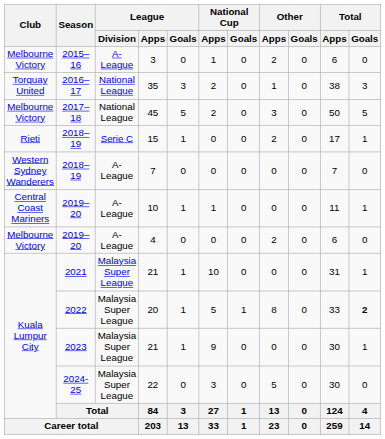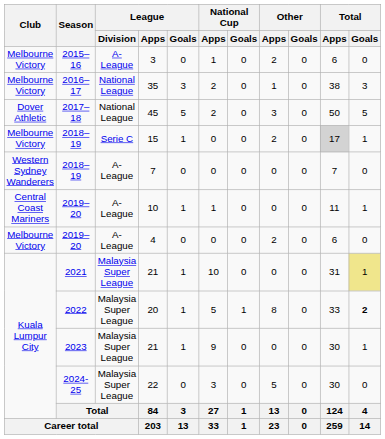 <table class="wikitable" style="text-align: center;">
 <tr>
 <th rowspan="2">Club</th>
 <th rowspan="2">Season</th>
 <th colspan="3">League</th>
 <th colspan="2">National Cup</th>
 <th colspan="2">Other</th>
 <th colspan="2">Total</th>
 </tr>
 <tr>
 <th>Division</th>
 <th>Apps</th>
 <th>Goals</th>
 <th>Apps</th>
 <th>Goals</th>
 <th>Apps</th>
 <th>Goals</th>
 <th>Apps</th>
 <th>Goals</th>
 </tr>
 <tr>
 <td rowspan="1" valign="center"><a href='#'>Melbourne Victory</a></td>
 <td><a href='#'>2015–16</a></td>
 <td><a href='#'>A-League</a></td>
 <td>3</td>
 <td>0</td>
 <td>1</td>
 <td>0</td>
 <td>2</td>
 <td>0</td>
 <td>6</td>
 <td>0</td>
 </tr>
 <tr>
-<td><a href='#'>Torquay United</a></td>
+<td><a href='#'>Melbourne Victory</a></td>
 <td><a href='#'>2016–17</a></td>
 <td><a href='#'>National League</a></td>
 <td>35</td>
 <td>3</td>
 <td>2</td>
 <td>0</td>
 <td>1</td>
 <td>0</td>
 <td>38</td>
 <td>3</td>
 </tr>
 <tr>
-<td><a href='#'>Melbourne Victory</a></td>
+<td><a href='#'>Dover Athletic</a></td>
 <td><a href='#'>2017–18</a></td>
 <td>National League</td>
 <td>45</td>
 <td>5</td>
 <td>2</td>
 <td>0</td>
 <td>3</td>
 <td>0</td>
 <td>50</td>
 <td>5</td>
 </tr>
 <tr>
-<td><a href='#'>Rieti</a></td>
+<td><a href='#'>Melbourne Victory</a></td>
 <td><a href='#'>2018–19</a></td>
 <td><a href='#'>Serie C</a></td>
 <td>15</td>
 <td>1</td>
 <td>0</td>
 <td>0</td>
 <td>2</td>
 <td>0</td>
-<td>17</td>
+<td style="background: lightgrey;">17</td>
 <td>1</td>
 </tr>
 <tr>
 <td><a href='#'>Western Sydney Wanderers</a></td>
 <td><a href='#'>2018–19</a></td>
 <td>A-League</td>
 <td>7</td>
 <td>0</td>
 <td>0</td>
 <td>0</td>
 <td>0</td>
 <td>0</td>
 <td>7</td>
 <td>0</td>
 </tr>
 <tr>
 <td><a href='#'>Central Coast Mariners</a></td>
 <td><a href='#'>2019–20</a></td>
 <td>A-League</td>
 <td>10</td>
 <td>1</td>
 <td>1</td>
 <td>0</td>
 <td>0</td>
 <td>0</td>
 <td>11</td>
 <td>1</td>
 </tr>
 <tr>
 <td><a href='#'>Melbourne Victory</a></td>
 <td><a href='#'>2019–20</a></td>
 <td>A-League</td>
 <td>4</td>
 <td>0</td>
 <td>0</td>
 <td>0</td>
 <td>2</td>
 <td>0</td>
 <td>6</td>
 <td>0</td>
 </tr>
 <tr>
 <td rowspan=5><a href='#'>Kuala Lumpur City</a></td>
 <td><a href='#'>2021</a></td>
 <td><a href='#'>Malaysia Super League</a></td>
 <td>21</td>
 <td>1</td>
 <td>10</td>
 <td>0</td>
 <td>0</td>
 <td>0</td>
 <td>31</td>
-<td>1</td>
+<td style="background: khaki;">1</td>
 </tr>
 <tr>
 <td><a href='#'>2022</a></td>
 <td>Malaysia Super League</td>
 <td>20</td>
 <td>1</td>
 <td>5</td>
 <td>1</td>
 <td>8</td>
 <td>0</td>
 <td>33</td>
 <td><strong>2</strong></td>
 </tr>
 <tr>
 <td><a href='#'>2023</a></td>
 <td>Malaysia Super League</td>
 <td>21</td>
 <td>1</td>
 <td>9</td>
 <td>0</td>
 <td>0</td>
 <td>0</td>
 <td>30</td>
 <td>1</td>
 </tr>
 <tr>
 <td><a href='#'>2024-25</a></td>
 <td>Malaysia Super League</td>
 <td>22</td>
 <td>0</td>
 <td>3</td>
 <td>0</td>
 <td>5</td>
 <td>0</td>
 <td>30</td>
 <td>0</td>
 </tr>
 <tr>
 <th colspan=2>Total</th>
 <th>84</th>
 <th>3</th>
 <th>27</th>
 <th>1</th>
 <th>13</th>
 <th>0</th>
 <th>124</th>
 <th>4</th>
 </tr>
 <tr>
 <th colspan=3>Career total</th>
 <th>203</th>
 <th>13</th>
 <th>33</th>
 <th>1</th>
 <th>23</th>
 <th>0</th>
 <th>259</th>
 <th>14</th>
 </tr>
 </table>
